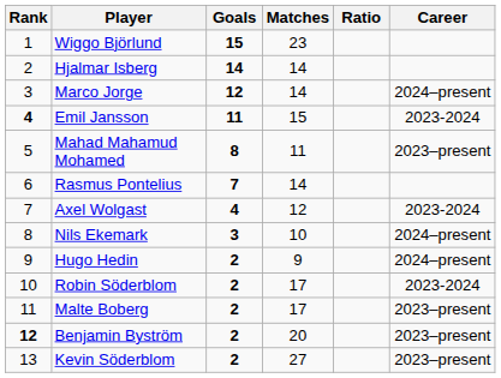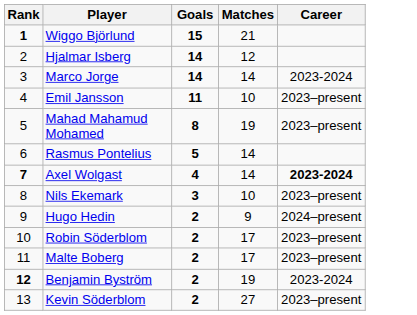 <table class="wikitable sortable" style=text-align:center>
 <tr>
 <th width=35>Rank</th>
 <th width=150>Player</th>
 <th width=50>Goals</th>
 <th width=50>Matches</th>
-<th width=50>Ratio</th>
 <th width=100>Career</th>
 </tr>
 <tr>
-<td>1</td>
+<td><strong>1</strong></td>
 <td align="left"><a href='#'>Wiggo Björlund</a></td>
 <td><strong>15</strong></td>
-<td>23</td>
-<td></td>
+<td>21</td>
 <td></td>
 </tr>
 <tr>
 <td>2</td>
 <td align=left><a href='#'>Hjalmar Isberg</a></td>
 <td><strong>14</strong></td>
-<td>14</td>
-<td></td>
+<td>12</td>
 <td></td>
 </tr>
 <tr>
 <td>3</td>
 <td align=left><a href='#'>Marco Jorge</a></td>
-<td><strong>12</strong></td>
+<td><strong>14</strong></td>
 <td>14</td>
-<td></td>
-<td>2024–present</td>
+<td>2023-2024</td>
 </tr>
 <tr>
-<td><strong>4</strong></td>
+<td>4</td>
 <td align=left><a href='#'>Emil Jansson</a></td>
 <td><strong>11</strong></td>
-<td>15</td>
-<td></td>
-<td>2023-2024</td>
+<td>10</td>
+<td>2023–present</td>
 </tr>
 <tr>
 <td>5</td>
 <td align=left><a href='#'>Mahad Mahamud Mohamed</a></td>
 <td><strong>8</strong></td>
-<td>11</td>
-<td></td>
+<td>19</td>
 <td>2023–present</td>
 </tr>
 <tr>
 <td>6</td>
 <td align=left><a href='#'>Rasmus Pontelius</a></td>
-<td><strong>7</strong></td>
+<td><strong>5</strong></td>
 <td>14</td>
-<td></td>
 <td></td>
 </tr>
 <tr>
-<td>7</td>
+<td><strong>7</strong></td>
 <td align=left><a href='#'>Axel Wolgast</a></td>
 <td><strong>4</strong></td>
-<td>12</td>
-<td></td>
-<td>2023-2024</td>
+<td>14</td>
+<td><strong>2023-2024</strong></td>
 </tr>
 <tr>
 <td>8</td>
 <td align=left><a href='#'>Nils Ekemark</a></td>
 <td><strong>3</strong></td>
 <td>10</td>
-<td></td>
-<td>2024–present</td>
+<td>2023–present</td>
 </tr>
 <tr>
 <td>9</td>
 <td align=left><a href='#'>Hugo Hedin</a></td>
 <td><strong>2</strong></td>
 <td>9</td>
-<td></td>
 <td>2024–present</td>
 </tr>
 <tr>
 <td>10</td>
 <td align=left><a href='#'>Robin Söderblom</a></td>
 <td><strong>2</strong></td>
 <td>17</td>
-<td></td>
-<td>2023-2024</td>
+<td>2023–present</td>
 </tr>
 <tr>
 <td>11</td>
 <td align=left><a href='#'>Malte Boberg</a></td>
 <td><strong>2</strong></td>
 <td>17</td>
-<td></td>
 <td>2023–present</td>
 </tr>
 <tr>
 <td><strong>12</strong></td>
 <td align=left><a href='#'>Benjamin Byström</a></td>
 <td><strong>2</strong></td>
-<td>20</td>
-<td></td>
-<td>2023–present</td>
+<td>19</td>
+<td>2023-2024</td>
 </tr>
 <tr>
 <td>13</td>
 <td align=left><a href='#'>Kevin Söderblom</a></td>
 <td><strong>2</strong></td>
 <td>27</td>
-<td></td>
 <td>2023–present</td>
 </tr>
 </table>
